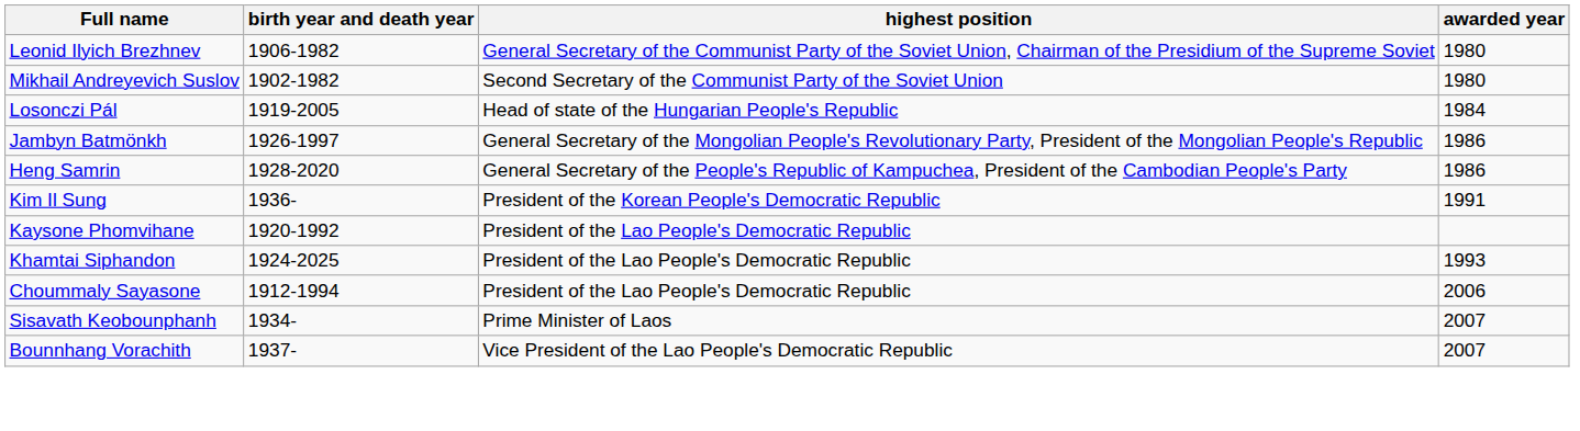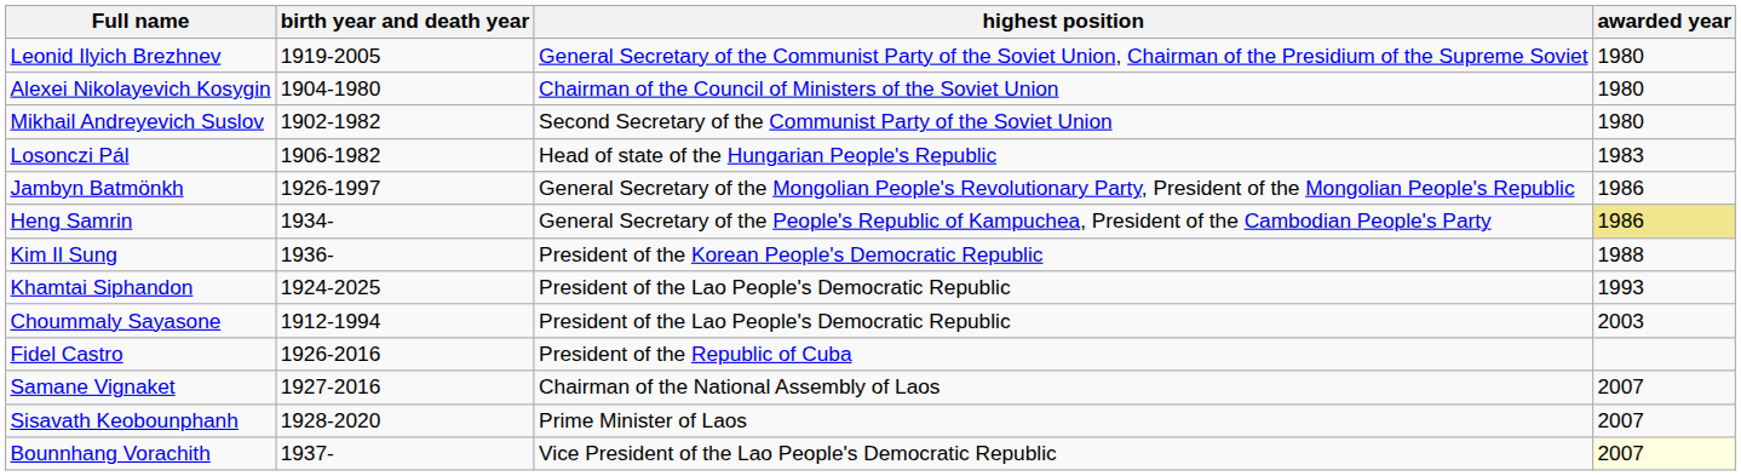 <table class="wikitable sortable">
 <tr>
 <th>Full name</th>
 <th>birth year and death year</th>
 <th>highest position</th>
 <th>awarded year</th>
 </tr>
 <tr>
 <td><a href='#'>Leonid Ilyich Brezhnev</a></td>
-<td>1906-1982</td>
+<td>1919-2005</td>
 <td><a href='#'>General Secretary of the Communist Party of the Soviet Union</a>, <a href='#'>Chairman of the Presidium of the Supreme Soviet</a></td>
+<td>1980</td>
+</tr>
+<tr>
+<td><a href='#'>Alexei Nikolayevich Kosygin</a></td>
+<td>1904-1980</td>
+<td><a href='#'>Chairman of the Council of Ministers of the Soviet Union</a></td>
 <td>1980</td>
 </tr>
 <tr>
 <td><a href='#'>Mikhail Andreyevich Suslov</a></td>
 <td>1902-1982</td>
 <td>Second Secretary of the <a href='#'>Communist Party of the Soviet Union</a></td>
 <td>1980</td>
 </tr>
 <tr>
 <td><a href='#'>Losonczi Pál</a></td>
-<td>1919-2005</td>
+<td>1906-1982</td>
 <td>Head of state of the <a href='#'>Hungarian People's Republic</a></td>
-<td>1984</td>
+<td>1983</td>
 </tr>
 <tr>
 <td><a href='#'>Jambyn Batmönkh</a></td>
 <td>1926-1997</td>
 <td>General Secretary of the <a href='#'>Mongolian People's Revolutionary Party</a>, President of the <a href='#'>Mongolian People's Republic</a></td>
 <td>1986</td>
 </tr>
 <tr>
 <td><a href='#'>Heng Samrin</a></td>
-<td>1928-2020</td>
+<td>1934-</td>
 <td>General Secretary of the <a href='#'>People's Republic of Kampuchea</a>, President of the <a href='#'>Cambodian People's Party</a></td>
-<td>1986</td>
+<td style="background: khaki;">1986</td>
 </tr>
 <tr>
 <td><a href='#'>Kim Il Sung</a></td>
 <td>1936-</td>
 <td>President of the <a href='#'>Korean People's Democratic Republic</a></td>
-<td>1991</td>
-</tr>
-<tr>
-<td><a href='#'>Kaysone Phomvihane</a></td>
-<td>1920-1992</td>
-<td>President of the <a href='#'>Lao People's Democratic Republic</a></td>
-<td></td>
+<td>1988</td>
 </tr>
 <tr>
 <td><a href='#'>Khamtai Siphandon</a></td>
 <td>1924-2025</td>
 <td>President of the Lao People's Democratic Republic</td>
 <td>1993</td>
 </tr>
 <tr>
 <td><a href='#'>Choummaly Sayasone</a></td>
 <td>1912-1994</td>
 <td>President of the Lao People's Democratic Republic</td>
-<td>2006</td>
+<td>2003</td>
+</tr>
+<tr>
+<td><a href='#'>Fidel Castro</a></td>
+<td>1926-2016</td>
+<td>President of the <a href='#'>Republic of Cuba</a></td>
+<td></td>
+</tr>
+<tr>
+<td><a href='#'>Samane Vignaket</a></td>
+<td>1927-2016</td>
+<td>Chairman of the National Assembly of Laos</td>
+<td>2007</td>
 </tr>
 <tr>
 <td><a href='#'>Sisavath Keobounphanh</a></td>
-<td>1934-</td>
+<td>1928-2020</td>
 <td>Prime Minister of Laos</td>
 <td>2007</td>
 </tr>
 <tr>
 <td><a href='#'>Bounnhang Vorachith</a></td>
 <td>1937-</td>
 <td>Vice President of the Lao People's Democratic Republic</td>
-<td>2007</td>
+<td style="background: lightyellow;">2007</td>
 </tr>
 </table>
